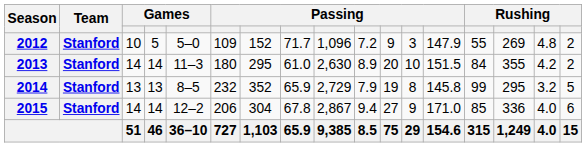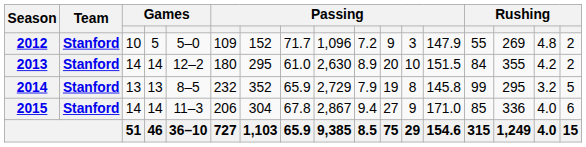 <table class="wikitable" style="text-align:center;">
 <tr>
 <th rowspan="2">Season</th>
 <th rowspan="2">Team</th>
 <th colspan="3">Games</th>
 <th colspan="8">Passing</th>
 <th colspan="4">Rushing</th>
 </tr>
 <tr>
 <th></th>
 <th></th>
 <th></th>
 <th></th>
 <th></th>
 <th></th>
 <th></th>
 <th></th>
 <th></th>
 <th></th>
 <th></th>
 <th></th>
 <th></th>
 <th></th>
 <th></th>
 </tr>
 <tr>
 <th><a href='#'>2012</a></th>
 <th><a href='#'>Stanford</a></th>
 <td>10</td>
 <td>5</td>
 <td>5–0</td>
 <td>109</td>
 <td>152</td>
 <td>71.7</td>
 <td>1,096</td>
 <td>7.2</td>
 <td>9</td>
 <td>3</td>
 <td>147.9</td>
 <td>55</td>
 <td>269</td>
 <td>4.8</td>
 <td>2</td>
 </tr>
 <tr>
 <th><a href='#'>2013</a></th>
 <th><a href='#'>Stanford</a></th>
 <td>14</td>
 <td>14</td>
-<td>11–3</td>
+<td>12–2</td>
 <td>180</td>
 <td>295</td>
 <td>61.0</td>
 <td>2,630</td>
 <td>8.9</td>
 <td>20</td>
 <td>10</td>
 <td>151.5</td>
 <td>84</td>
 <td>355</td>
 <td>4.2</td>
 <td>2</td>
 </tr>
 <tr>
 <th><a href='#'>2014</a></th>
 <th><a href='#'>Stanford</a></th>
 <td>13</td>
 <td>13</td>
 <td>8–5</td>
 <td>232</td>
 <td>352</td>
 <td>65.9</td>
 <td>2,729</td>
 <td>7.9</td>
 <td>19</td>
 <td>8</td>
 <td>145.8</td>
 <td>99</td>
 <td>295</td>
 <td>3.2</td>
 <td>5</td>
 </tr>
 <tr>
 <th><a href='#'>2015</a></th>
 <th><a href='#'>Stanford</a></th>
 <td>14</td>
 <td>14</td>
-<td>12–2</td>
+<td>11–3</td>
 <td>206</td>
 <td>304</td>
 <td>67.8</td>
 <td>2,867</td>
 <td>9.4</td>
 <td>27</td>
 <td>9</td>
 <td>171.0</td>
 <td>85</td>
 <td>336</td>
 <td>4.0</td>
 <td>6</td>
 </tr>
 <tr>
 <th colspan="2"></th>
 <th>51</th>
 <th>46</th>
 <th>36–10</th>
 <th>727</th>
 <th>1,103</th>
 <th>65.9</th>
 <th>9,385</th>
 <th>8.5</th>
 <th>75</th>
 <th>29</th>
 <th>154.6</th>
 <th>315</th>
 <th>1,249</th>
 <th>4.0</th>
 <th>15</th>
 </tr>
 </table>
